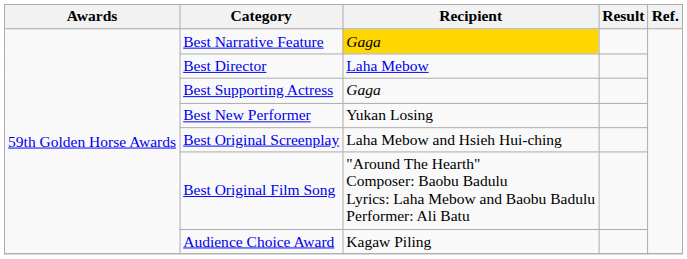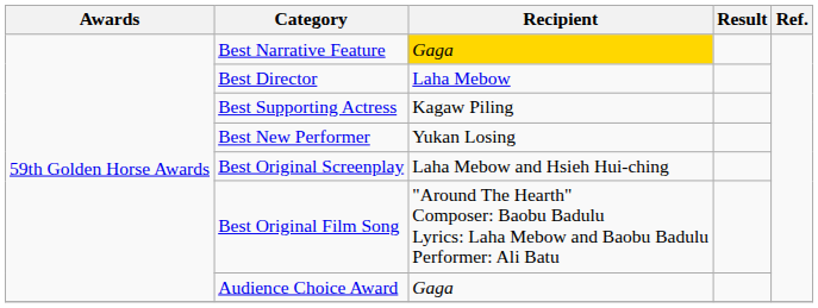 <table class="wikitable">
 <tr>
 <th>Awards</th>
 <th>Category</th>
 <th>Recipient</th>
 <th>Result</th>
 <th>Ref.</th>
 </tr>
 <tr>
 <td rowspan=7><a href='#'>59th Golden Horse Awards</a></td>
 <td><a href='#'>Best Narrative Feature</a></td>
 <td style="background: gold;"><em>Gaga</em></td>
 <td></td>
 <td rowspan=7></td>
 </tr>
 <tr>
 <td><a href='#'>Best Director</a></td>
 <td><a href='#'>Laha Mebow</a></td>
 <td></td>
 </tr>
 <tr>
 <td><a href='#'>Best Supporting Actress</a></td>
-<td><em>Gaga</em></td>
+<td>Kagaw Piling</td>
 <td></td>
 </tr>
 <tr>
 <td><a href='#'>Best New Performer</a></td>
 <td>Yukan Losing</td>
 <td></td>
 </tr>
 <tr>
 <td><a href='#'>Best Original Screenplay</a></td>
 <td>Laha Mebow and Hsieh Hui-ching</td>
 <td></td>
 </tr>
 <tr>
 <td><a href='#'>Best Original Film Song</a></td>
 <td>"Around The Hearth"<br>Composer: Baobu Badulu<br>Lyrics: Laha Mebow and Baobu Badulu<br>Performer: Ali Batu</td>
 <td></td>
 </tr>
 <tr>
 <td><a href='#'>Audience Choice Award</a></td>
-<td>Kagaw Piling</td>
+<td><em>Gaga</em></td>
 <td></td>
 </tr>
 <tr>
 </tr>
 </table>
